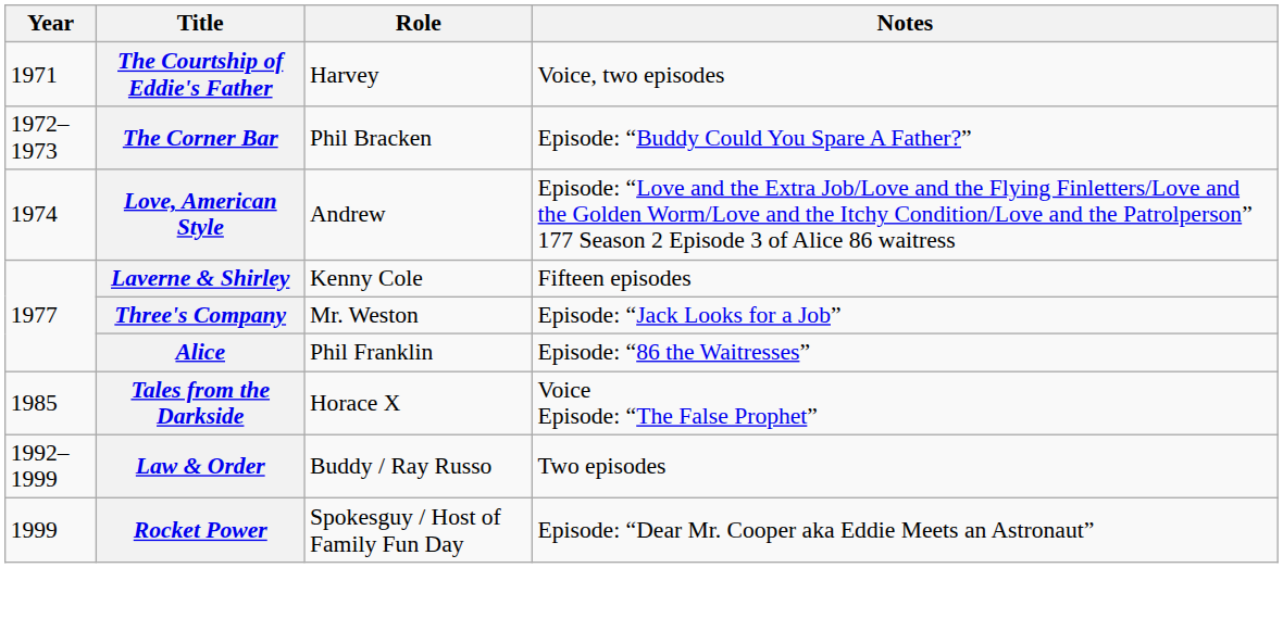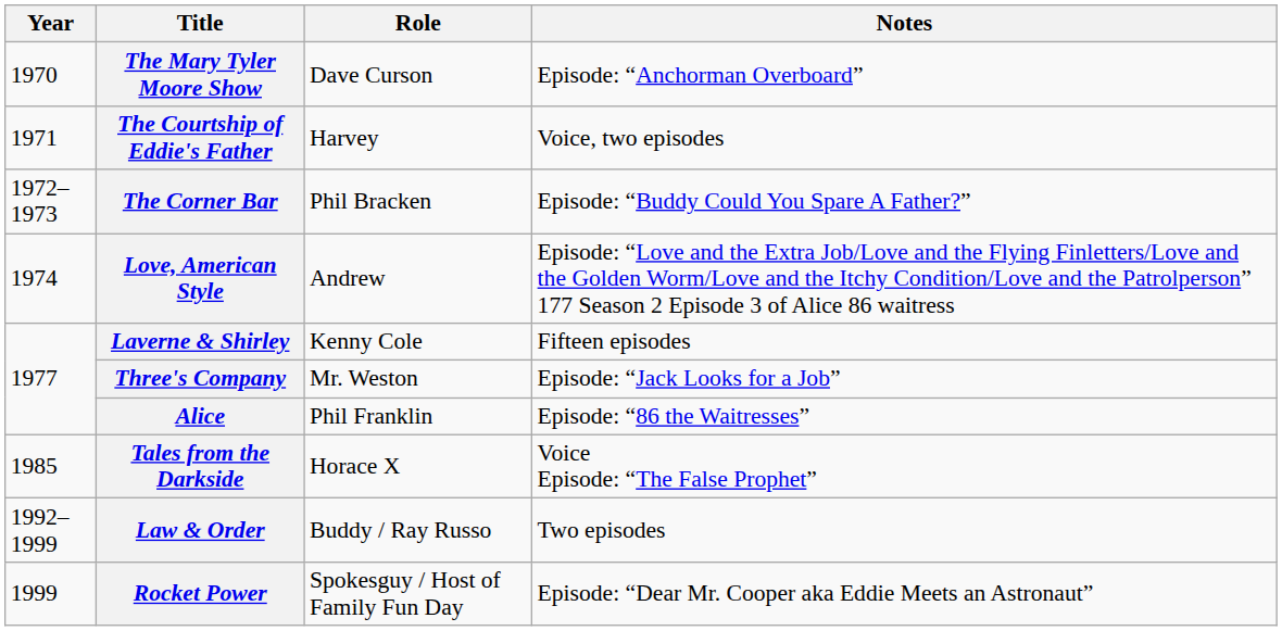 <table class="wikitable sortable">
 <tr>
 <th>Year</th>
 <th>Title</th>
 <th>Role</th>
 <th>Notes</th>
+</tr>
+<tr>
+<td>1970</td>
+<th scope="row"><em><a href='#'>The Mary Tyler Moore Show</a></em></th>
+<td>Dave Curson</td>
+<td>Episode: “<a href='#'>Anchorman Overboard</a>”</td>
 </tr>
 <tr>
 <td>1971</td>
 <th scope="row"><em><a href='#'>The Courtship of Eddie's Father</a></em></th>
 <td>Harvey</td>
 <td>Voice, two episodes</td>
 </tr>
 <tr>
 <td>1972–1973</td>
 <th scope="row"><em><a href='#'>The Corner Bar</a></em></th>
 <td>Phil Bracken</td>
 <td>Episode: “<a href='#'>Buddy Could You Spare A Father?</a>”</td>
 </tr>
 <tr>
 <td>1974</td>
 <th scope="row"><em><a href='#'>Love, American Style</a></em></th>
 <td>Andrew</td>
 <td>Episode: “<a href='#'>Love and the Extra Job/Love and the Flying Finletters/Love and the Golden Worm/Love and the Itchy Condition/Love and the Patrolperson</a>”<br>177 Season 2 Episode 3 of Alice 86 waitress</td>
 </tr>
 <tr>
 <td rowspan="3">1977</td>
 <th scope="row"><em><a href='#'>Laverne & Shirley</a></em></th>
 <td>Kenny Cole</td>
 <td>Fifteen episodes</td>
 </tr>
 <tr>
 <th scope="row"><em><a href='#'>Three's Company</a></em></th>
 <td>Mr. Weston</td>
 <td>Episode: “<a href='#'>Jack Looks for a Job</a>”</td>
 </tr>
 <tr>
 <th scope="row"><em><a href='#'>Alice</a></em></th>
 <td>Phil Franklin</td>
 <td>Episode: “<a href='#'>86 the Waitresses</a>”</td>
 </tr>
 <tr>
 <td>1985</td>
 <th scope="row"><em><a href='#'>Tales from the Darkside</a></em></th>
 <td>Horace X</td>
 <td>Voice<br>Episode: “<a href='#'>The False Prophet</a>”</td>
 </tr>
 <tr>
 <td>1992–1999</td>
 <th scope="row"><em><a href='#'>Law & Order</a></em></th>
 <td>Buddy / Ray Russo</td>
 <td>Two episodes</td>
 </tr>
 <tr>
 <td>1999</td>
 <th scope="row"><em><a href='#'>Rocket Power</a></em></th>
 <td>Spokesguy / Host of Family Fun Day</td>
 <td>Episode: “Dear Mr. Cooper aka Eddie Meets an Astronaut”</td>
 </tr>
 </table>
